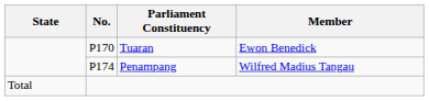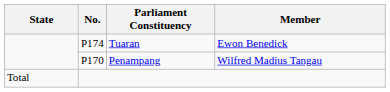 <table class ="wikitable sortable">
 <tr>
 <th style="width:100px;">State</th>
 <th style="width:30px;">No.</th>
 <th style="width:150px;">Parliament Constituency</th>
 <th style="width:240px;">Member</th>
 </tr>
 <tr>
 <td rowspan=2></td>
-<td>P170</td>
+<td>P174</td>
 <td><a href='#'>Tuaran</a></td>
 <td><a href='#'>Ewon Benedick</a></td>
 </tr>
 <tr>
-<td>P174</td>
+<td>P170</td>
 <td><a href='#'>Penampang</a></td>
 <td><a href='#'>Wilfred Madius Tangau</a></td>
 </tr>
 <tr>
 <td>Total</td>
 <td colspan="4" style="width:30px;"></td>
 </tr>
 </table>
